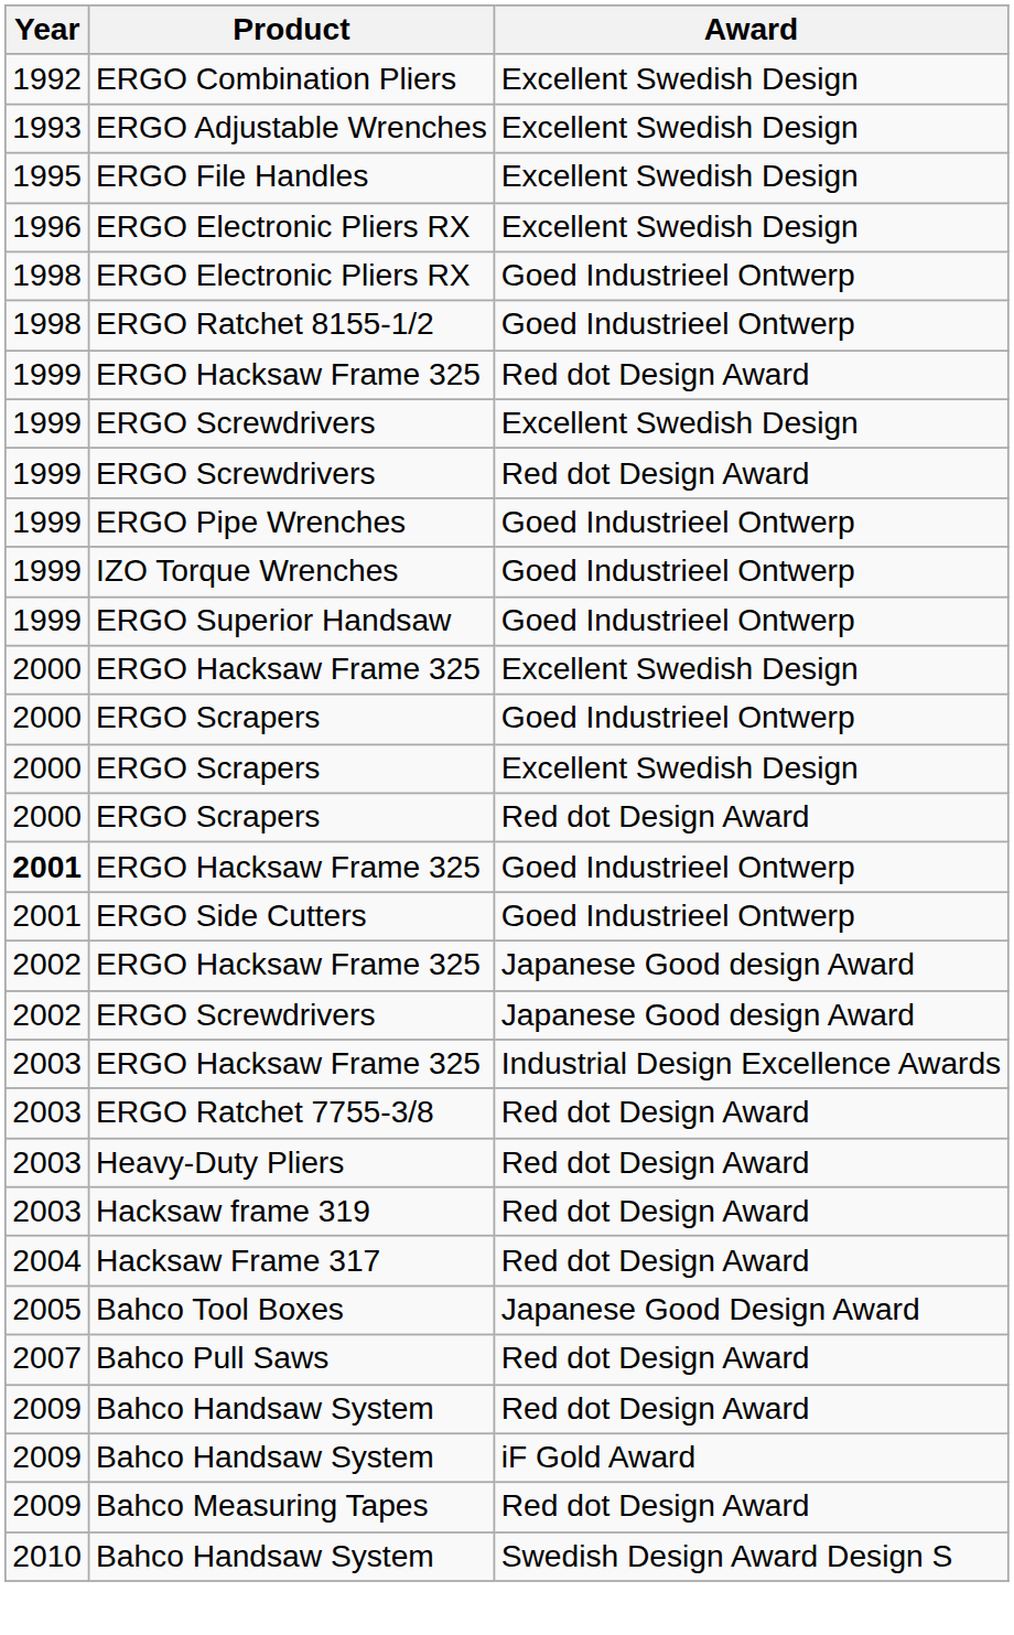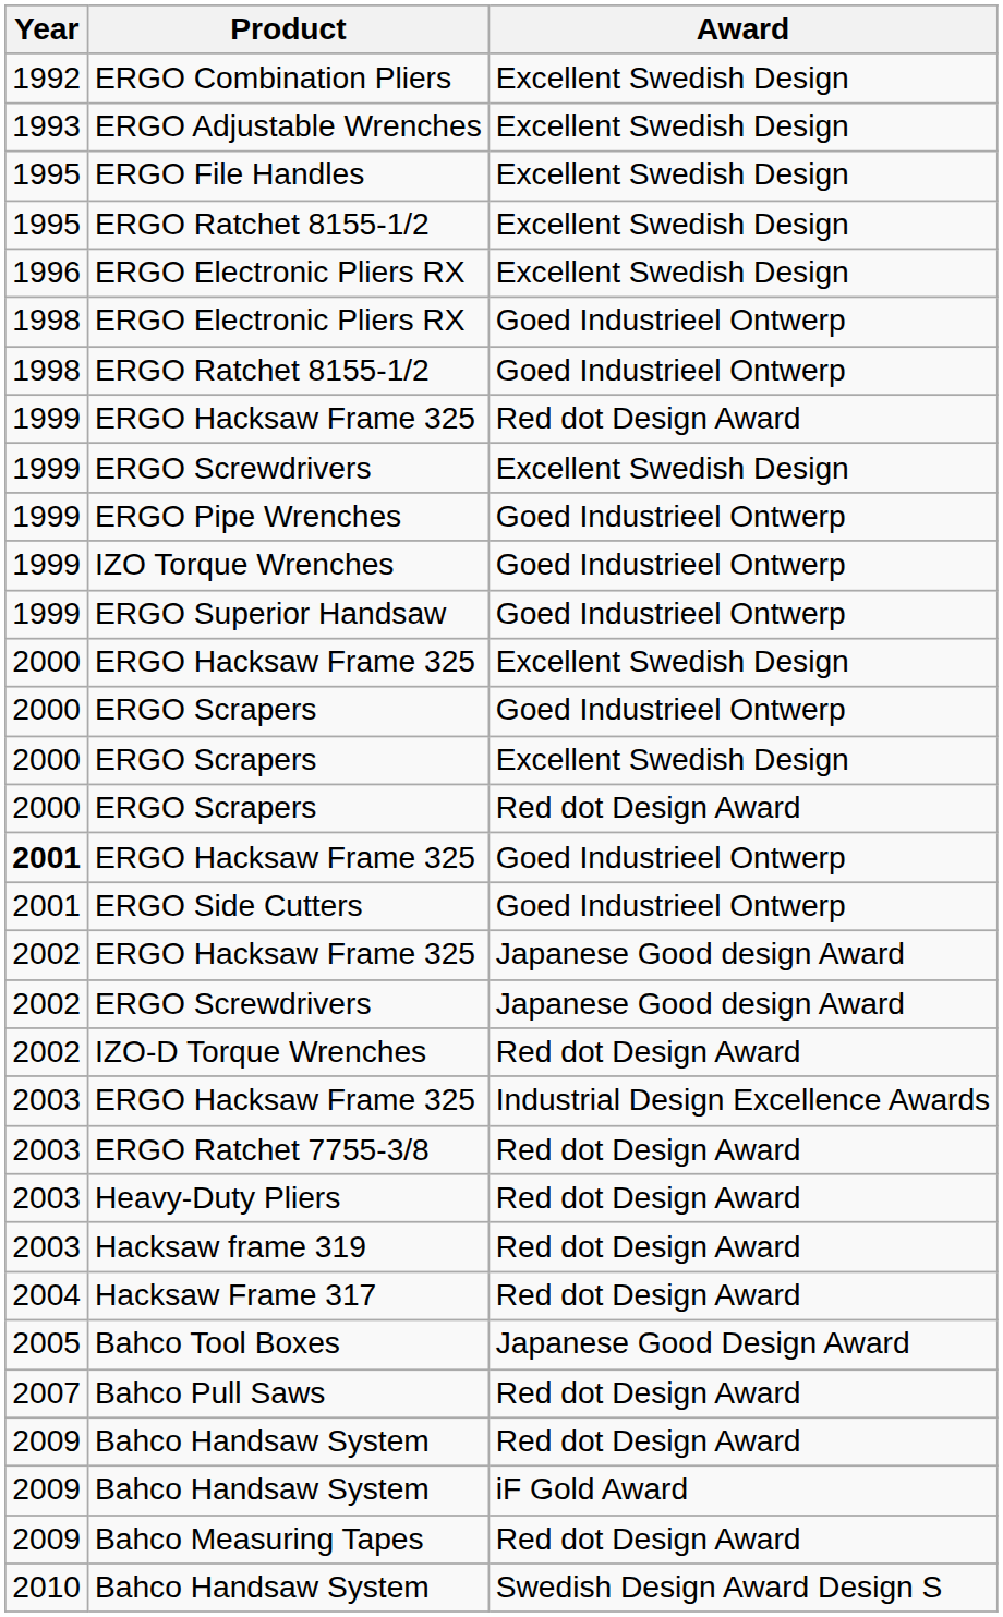 <table class="wikitable">
 <tr>
 <th>Year</th>
 <th>Product</th>
 <th>Award</th>
 </tr>
 <tr>
 <td>1992</td>
 <td>ERGO Combination Pliers</td>
 <td>Excellent Swedish Design</td>
 </tr>
 <tr>
 <td>1993</td>
 <td>ERGO Adjustable Wrenches</td>
 <td>Excellent Swedish Design</td>
 </tr>
 <tr>
 <td>1995</td>
 <td>ERGO File Handles</td>
+<td>Excellent Swedish Design</td>
+</tr>
+<tr>
+<td>1995</td>
+<td>ERGO Ratchet 8155-1/2</td>
 <td>Excellent Swedish Design</td>
 </tr>
 <tr>
 <td>1996</td>
 <td>ERGO Electronic Pliers RX</td>
 <td>Excellent Swedish Design</td>
 </tr>
 <tr>
 <td>1998</td>
 <td>ERGO Electronic Pliers RX</td>
 <td>Goed Industrieel Ontwerp</td>
 </tr>
 <tr>
 <td>1998</td>
 <td>ERGO Ratchet 8155-1/2</td>
 <td>Goed Industrieel Ontwerp</td>
 </tr>
 <tr>
 <td>1999</td>
 <td>ERGO Hacksaw Frame 325</td>
 <td>Red dot Design Award</td>
 </tr>
 <tr>
 <td>1999</td>
 <td>ERGO Screwdrivers</td>
 <td>Excellent Swedish Design</td>
-</tr>
-<tr>
-<td>1999</td>
-<td>ERGO Screwdrivers</td>
-<td>Red dot Design Award</td>
 </tr>
 <tr>
 <td>1999</td>
 <td>ERGO Pipe Wrenches</td>
 <td>Goed Industrieel Ontwerp</td>
 </tr>
 <tr>
 <td>1999</td>
 <td>IZO Torque Wrenches</td>
 <td>Goed Industrieel Ontwerp</td>
 </tr>
 <tr>
 <td>1999</td>
 <td>ERGO Superior Handsaw</td>
 <td>Goed Industrieel Ontwerp</td>
 </tr>
 <tr>
 <td>2000</td>
 <td>ERGO Hacksaw Frame 325</td>
 <td>Excellent Swedish Design</td>
 </tr>
 <tr>
 <td>2000</td>
 <td>ERGO Scrapers</td>
 <td>Goed Industrieel Ontwerp</td>
 </tr>
 <tr>
 <td>2000</td>
 <td>ERGO Scrapers</td>
 <td>Excellent Swedish Design</td>
 </tr>
 <tr>
 <td>2000</td>
 <td>ERGO Scrapers</td>
 <td>Red dot Design Award</td>
 </tr>
 <tr>
 <td><strong>2001</strong></td>
 <td>ERGO Hacksaw Frame 325</td>
 <td>Goed Industrieel Ontwerp</td>
 </tr>
 <tr>
 <td>2001</td>
 <td>ERGO Side Cutters</td>
 <td>Goed Industrieel Ontwerp</td>
 </tr>
 <tr>
 <td>2002</td>
 <td>ERGO Hacksaw Frame 325</td>
 <td>Japanese Good design Award</td>
 </tr>
 <tr>
 <td>2002</td>
 <td>ERGO Screwdrivers</td>
 <td>Japanese Good design Award</td>
 </tr>
 <tr>
+<td>2002</td>
+<td>IZO-D Torque Wrenches</td>
+<td>Red dot Design Award</td>
+</tr>
+<tr>
 <td>2003</td>
 <td>ERGO Hacksaw Frame 325</td>
 <td>Industrial Design Excellence Awards</td>
 </tr>
 <tr>
 <td>2003</td>
 <td>ERGO Ratchet 7755-3/8</td>
 <td>Red dot Design Award</td>
 </tr>
 <tr>
 <td>2003</td>
 <td>Heavy-Duty Pliers</td>
 <td>Red dot Design Award</td>
 </tr>
 <tr>
 <td>2003</td>
 <td>Hacksaw frame 319</td>
 <td>Red dot Design Award</td>
 </tr>
 <tr>
 <td>2004</td>
 <td>Hacksaw Frame 317</td>
 <td>Red dot Design Award</td>
 </tr>
 <tr>
 <td>2005</td>
 <td>Bahco Tool Boxes</td>
 <td>Japanese Good Design Award</td>
 </tr>
 <tr>
 <td>2007</td>
 <td>Bahco Pull Saws</td>
 <td>Red dot Design Award</td>
 </tr>
 <tr>
 <td>2009</td>
 <td>Bahco Handsaw System</td>
 <td>Red dot Design Award</td>
 </tr>
 <tr>
 <td>2009</td>
 <td>Bahco Handsaw System</td>
 <td>iF Gold Award</td>
 </tr>
 <tr>
 <td>2009</td>
 <td>Bahco Measuring Tapes</td>
 <td>Red dot Design Award</td>
 </tr>
 <tr>
 <td>2010</td>
 <td>Bahco Handsaw System</td>
 <td>Swedish Design Award Design S</td>
 </tr>
 </table>
